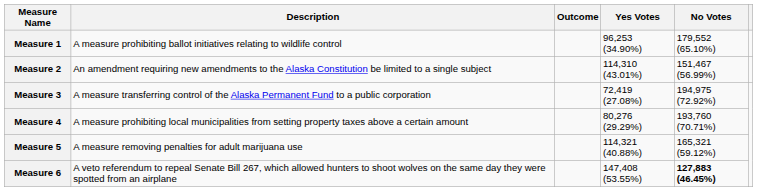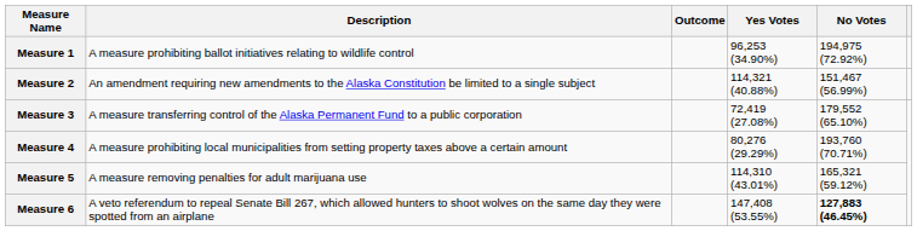 <table class="wikitable sortable plainrowheaders">
 <tr>
 <th scope=col>Measure Name</th>
 <th scope=col>Description</th>
 <th scope=col>Outcome</th>
 <th scope=col>Yes Votes</th>
 <th scope=col>No Votes</th>
 <th scope=col class="unsortable"></th>
 </tr>
 <tr>
 <th scope=row>Measure 1</th>
 <td>A measure prohibiting ballot initiatives relating to wildlife control</td>
 <td></td>
 <td>96,253 (34.90%)</td>
-<td>179,552 (65.10%)</td>
+<td>194,975 (72.92%)</td>
 <td></td>
 </tr>
 <tr>
 <th scope=row>Measure 2</th>
 <td>An amendment requiring new amendments to the <a href='#'>Alaska Constitution</a> be limited to a single subject</td>
 <td></td>
-<td>114,310 (43.01%)</td>
+<td>114,321 (40.88%)</td>
 <td>151,467 (56.99%)</td>
 <td></td>
 </tr>
 <tr>
 <th scope=row>Measure 3</th>
 <td>A measure transferring control of the <a href='#'>Alaska Permanent Fund</a> to a public corporation</td>
 <td></td>
 <td>72,419 (27.08%)</td>
-<td>194,975 (72.92%)</td>
+<td>179,552 (65.10%)</td>
 <td rowspan=4></td>
 </tr>
 <tr>
 <th scope=row>Measure 4</th>
 <td>A measure prohibiting local municipalities from setting property taxes above a certain amount</td>
 <td></td>
 <td>80,276 (29.29%)</td>
 <td>193,760 (70.71%)</td>
 </tr>
 <tr>
 <th scope=row>Measure 5</th>
 <td>A measure removing penalties for adult marijuana use</td>
 <td></td>
-<td>114,321 (40.88%)</td>
+<td>114,310 (43.01%)</td>
 <td>165,321 (59.12%)</td>
 </tr>
 <tr>
 <th scope=row>Measure 6</th>
 <td>A veto referendum to repeal Senate Bill 267, which allowed hunters to shoot wolves on the same day they were spotted from an airplane</td>
 <td></td>
 <td>147,408 (53.55%)</td>
 <td><strong>127,883 (46.45%)</strong></td>
 </tr>
 </table>
